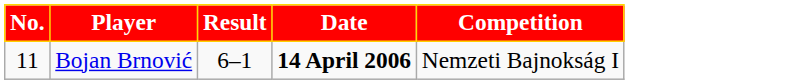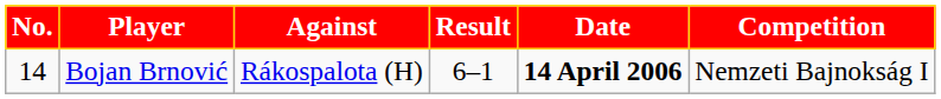 <table class="wikitable plainrowheaders sortable">
 <tr>
 <th style="background-color:red;color:white;border:1px solid gold">No.</th>
 <th style="background-color:red;color:white;border:1px solid gold">Player</th>
+<th style="background-color:red;color:white;border:1px solid gold">Against</th>
 <th style="background-color:red;color:white;border:1px solid gold">Result</th>
 <th style="background-color:red;color:white;border:1px solid gold">Date</th>
 <th style="background-color:red;color:white;border:1px solid gold">Competition</th>
 </tr>
 <tr>
-<td style="text-align:center;">11</td>
+<td style="text-align:center;">14</td>
 <td style="text-align:left;"> <a href='#'>Bojan Brnović</a></td>
+<td style="text-align:left;"><a href='#'>Rákospalota</a> (H)</td>
 <td style="text-align:center;">6–1</td>
 <td style="text-align:left;"><strong>14 April 2006</strong></td>
 <td style="text-align:left;">Nemzeti Bajnokság I</td>
 </tr>
 </table>
